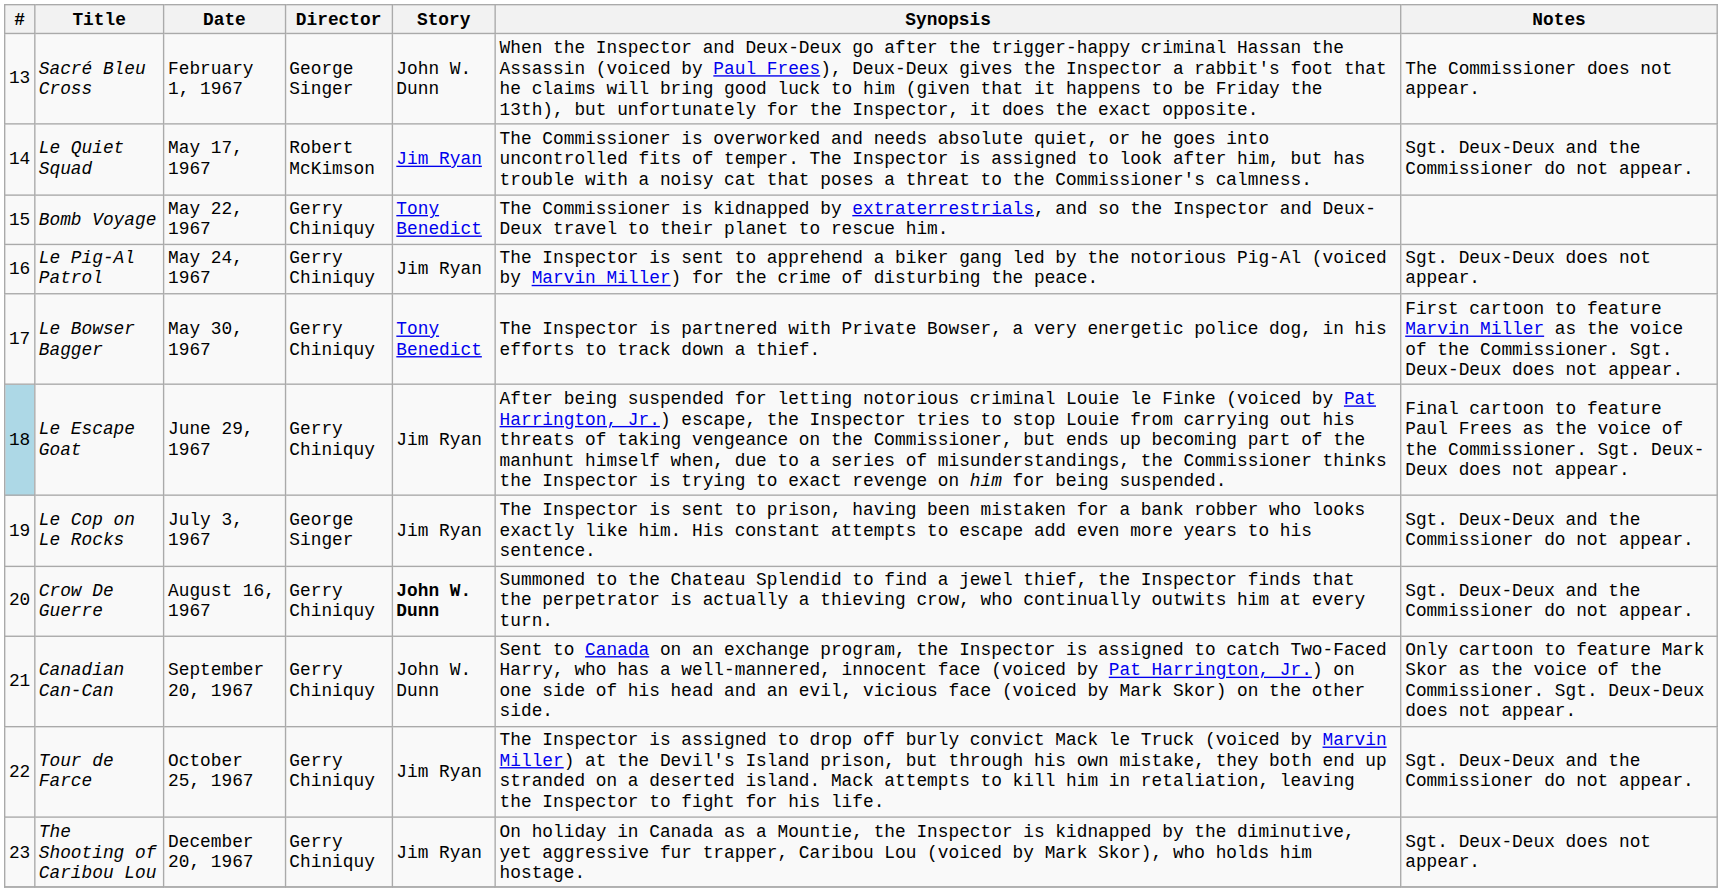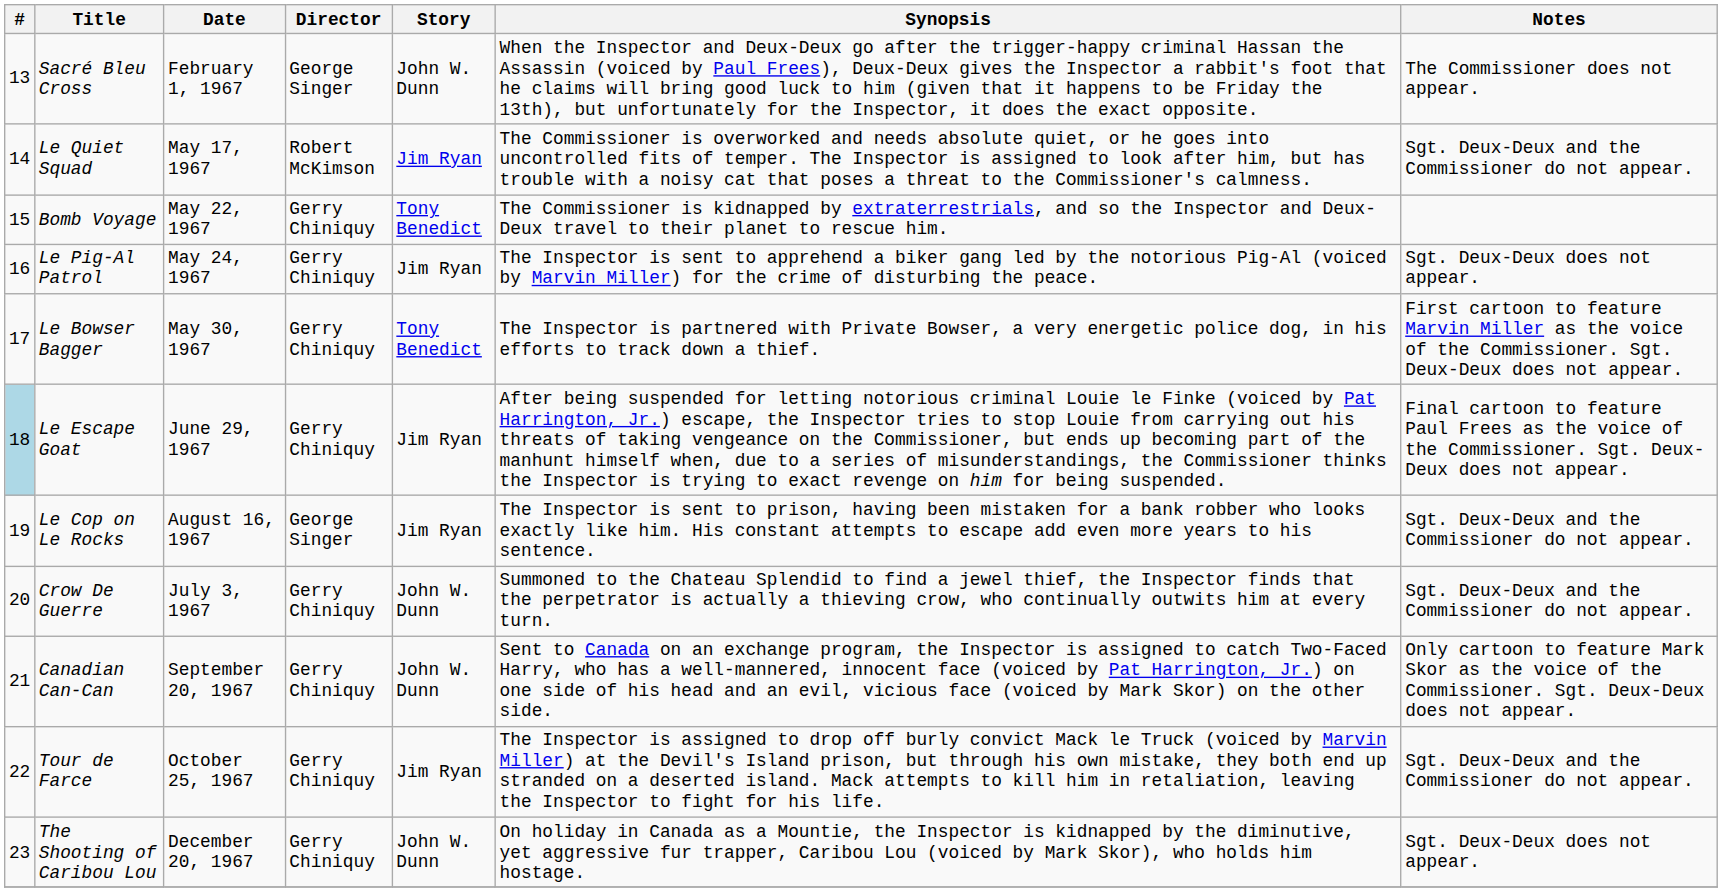 <table class="wikitable">
 <tr>
 <th>#</th>
 <th>Title</th>
 <th>Date</th>
 <th>Director</th>
 <th>Story</th>
 <th>Synopsis</th>
 <th>Notes</th>
 </tr>
 <tr>
 <td>13</td>
 <td><em>Sacré Bleu Cross</em></td>
 <td>February 1, 1967</td>
 <td>George Singer</td>
 <td>John W. Dunn</td>
 <td>When the Inspector and Deux-Deux go after the trigger-happy criminal Hassan the Assassin (voiced by <a href='#'>Paul Frees</a>), Deux-Deux gives the Inspector a rabbit's foot that he claims will bring good luck to him (given that it happens to be Friday the 13th), but unfortunately for the Inspector, it does the exact opposite.</td>
 <td>The Commissioner does not appear.</td>
 </tr>
 <tr>
 <td>14</td>
 <td><em>Le Quiet Squad</em></td>
 <td>May 17, 1967</td>
 <td>Robert McKimson</td>
 <td><a href='#'>Jim Ryan</a></td>
 <td>The Commissioner is overworked and needs absolute quiet, or he goes into uncontrolled fits of temper. The Inspector is assigned to look after him, but has trouble with a noisy cat that poses a threat to the Commissioner's calmness.</td>
 <td>Sgt. Deux-Deux and the Commissioner do not appear.</td>
 </tr>
 <tr>
 <td>15</td>
 <td><em>Bomb Voyage</em></td>
 <td>May 22, 1967</td>
 <td>Gerry Chiniquy</td>
 <td><a href='#'>Tony Benedict</a></td>
 <td>The Commissioner is kidnapped by <a href='#'>extraterrestrials</a>, and so the Inspector and Deux-Deux travel to their planet to rescue him.</td>
 <td></td>
 </tr>
 <tr>
 <td>16</td>
 <td><em>Le Pig-Al Patrol</em></td>
 <td>May 24, 1967</td>
 <td>Gerry Chiniquy</td>
 <td>Jim Ryan</td>
 <td>The Inspector is sent to apprehend a biker gang led by the notorious Pig-Al (voiced by <a href='#'>Marvin Miller</a>) for the crime of disturbing the peace.</td>
 <td>Sgt. Deux-Deux does not appear.</td>
 </tr>
 <tr>
 <td>17</td>
 <td><em>Le Bowser Bagger </em></td>
 <td>May 30, 1967</td>
 <td>Gerry Chiniquy</td>
 <td><a href='#'>Tony Benedict</a></td>
 <td>The Inspector is partnered with Private Bowser, a very energetic police dog, in his efforts to track down a thief.</td>
 <td>First cartoon to feature <a href='#'>Marvin Miller</a> as the voice of the Commissioner. Sgt. Deux-Deux does not appear.</td>
 </tr>
 <tr>
 <td style="background: lightblue;">18</td>
 <td><em>Le Escape Goat </em></td>
 <td>June 29, 1967</td>
 <td>Gerry Chiniquy</td>
 <td>Jim Ryan</td>
 <td>After being suspended for letting notorious criminal Louie le Finke (voiced by <a href='#'>Pat Harrington, Jr.</a>) escape, the Inspector tries to stop Louie from carrying out his threats  of taking vengeance on the Commissioner, but ends up becoming part of the manhunt himself when, due to a series of misunderstandings, the Commissioner thinks the Inspector is trying to exact revenge on <em>him</em> for being suspended.</td>
 <td>Final cartoon to feature Paul Frees as the voice of the Commissioner. Sgt. Deux-Deux does not appear.</td>
 </tr>
 <tr>
 <td>19</td>
 <td><em>Le Cop on Le Rocks</em></td>
-<td>July 3, 1967</td>
+<td>August 16, 1967</td>
 <td>George Singer</td>
 <td>Jim Ryan</td>
 <td>The Inspector is sent to prison, having been mistaken for a bank robber who looks exactly like him. His constant attempts to escape add even more years to his sentence.</td>
 <td>Sgt. Deux-Deux and the Commissioner do not appear.</td>
 </tr>
 <tr>
 <td>20</td>
 <td><em>Crow De Guerre </em></td>
-<td>August 16, 1967</td>
+<td>July 3, 1967</td>
 <td>Gerry Chiniquy</td>
-<td><strong>John W. Dunn</strong></td>
+<td>John W. Dunn</td>
 <td>Summoned to the Chateau Splendid to find a jewel thief, the Inspector finds that the perpetrator is actually a thieving crow, who continually outwits him at every turn.</td>
 <td>Sgt. Deux-Deux and the Commissioner do not appear.</td>
 </tr>
 <tr>
 <td>21</td>
 <td><em>Canadian Can-Can</em></td>
 <td>September 20, 1967</td>
 <td>Gerry Chiniquy</td>
 <td>John W. Dunn</td>
 <td>Sent to <a href='#'>Canada</a> on an exchange program, the Inspector is assigned to catch Two-Faced Harry, who has a well-mannered, innocent face (voiced by <a href='#'>Pat Harrington, Jr.</a>) on one side of his head and an evil, vicious face (voiced by Mark Skor) on the other side.</td>
 <td>Only cartoon to feature Mark Skor as the voice of the Commissioner. Sgt. Deux-Deux does not appear.</td>
 </tr>
 <tr>
 <td>22</td>
 <td><em>Tour de Farce</em></td>
 <td>October 25, 1967</td>
 <td>Gerry Chiniquy</td>
 <td>Jim Ryan</td>
 <td>The Inspector is assigned to drop off burly convict Mack le Truck (voiced by <a href='#'>Marvin Miller</a>) at the Devil's Island prison, but through his own mistake, they both end up stranded on a deserted island. Mack attempts to kill him in retaliation, leaving the Inspector to fight for his life.</td>
 <td>Sgt. Deux-Deux and the Commissioner do not appear.</td>
 </tr>
 <tr>
 <td>23</td>
 <td><em>The Shooting of Caribou Lou</em></td>
 <td>December 20, 1967</td>
 <td>Gerry Chiniquy</td>
-<td>Jim Ryan</td>
+<td>John W. Dunn</td>
 <td>On holiday in Canada as a Mountie, the Inspector is kidnapped by the diminutive, yet aggressive fur trapper, Caribou Lou (voiced by Mark Skor), who holds him hostage.</td>
 <td>Sgt. Deux-Deux does not appear.</td>
 </tr>
 <tr>
 </tr>
 </table>
